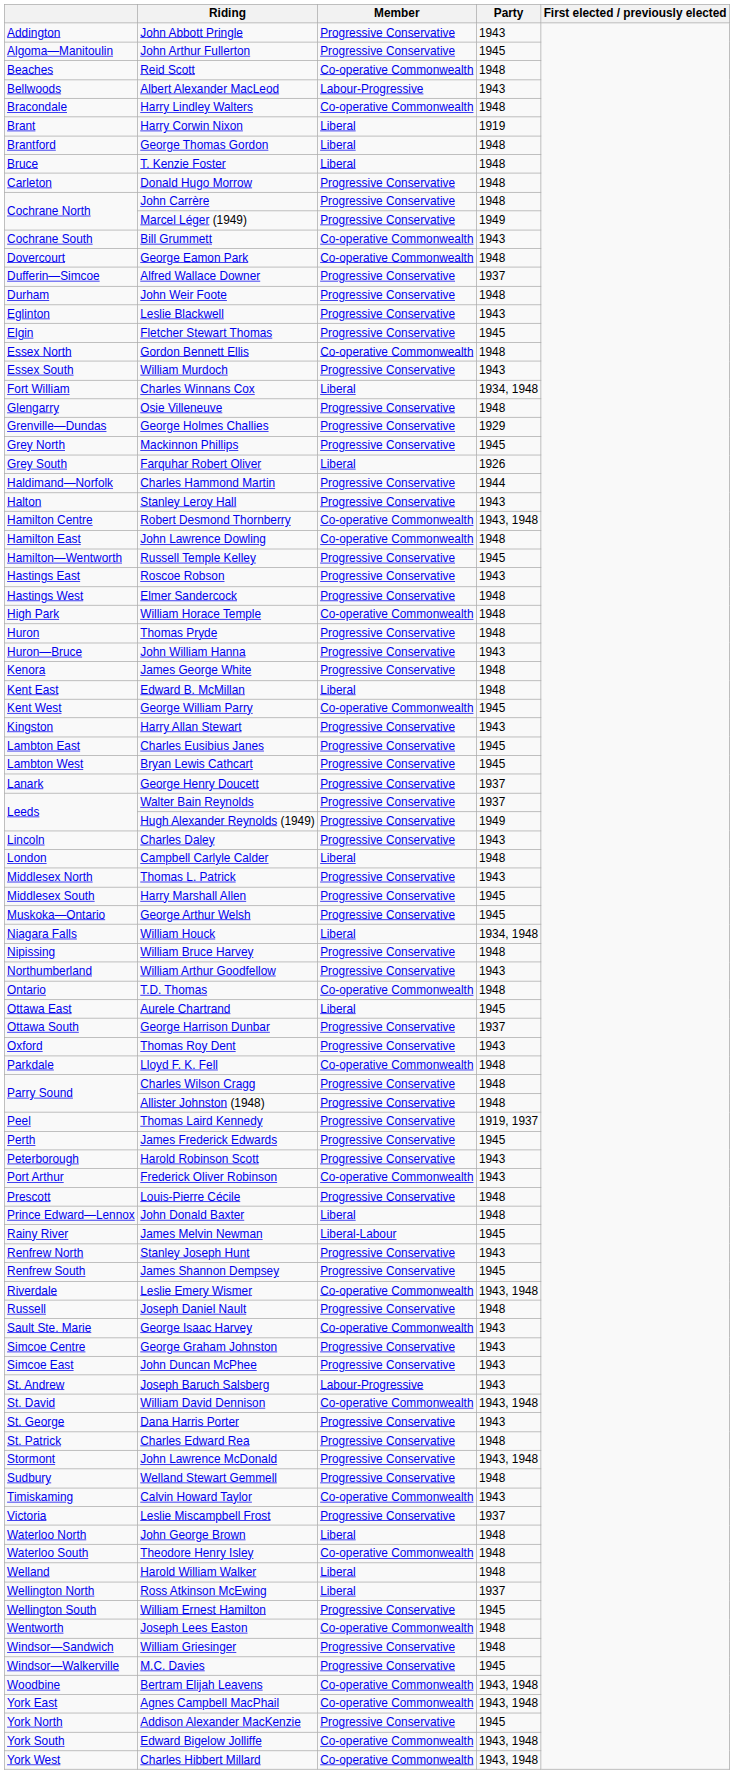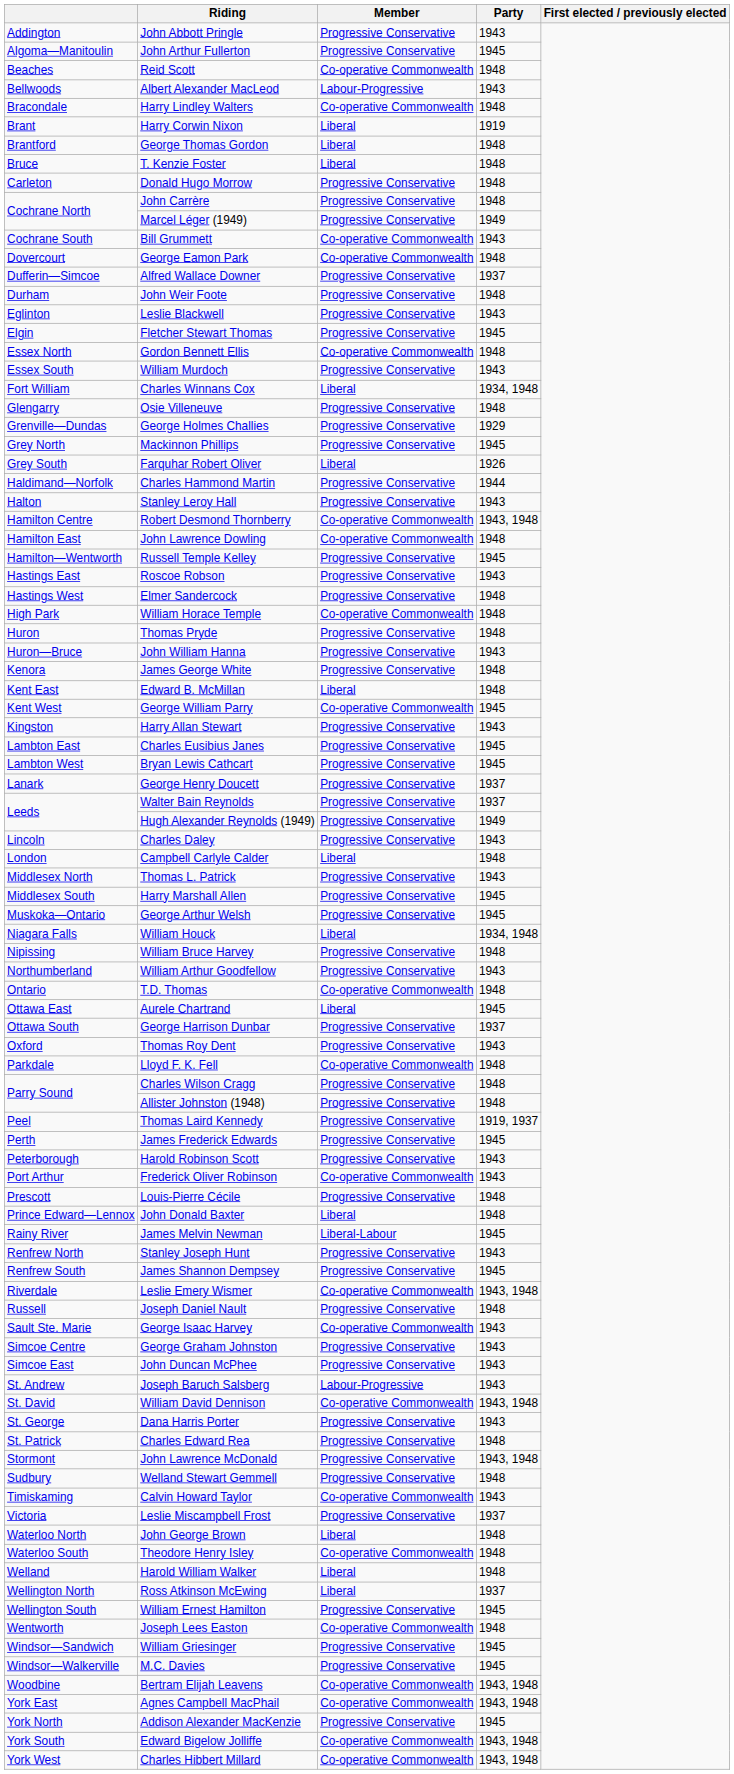 <table class="wikitable sortable">
 <tr>
 <th></th>
 <th>Riding</th>
 <th>Member</th>
 <th>Party</th>
 <th>First elected / previously elected</th>
 </tr>
 <tr>
 <td><a href='#'>Addington</a></td>
 <td><a href='#'>John Abbott Pringle</a></td>
 <td><a href='#'>Progressive Conservative</a></td>
 <td>1943</td>
 </tr>
 <tr>
 <td><a href='#'>Algoma—Manitoulin</a></td>
 <td><a href='#'>John Arthur Fullerton</a></td>
 <td><a href='#'>Progressive Conservative</a></td>
 <td>1945</td>
 </tr>
 <tr>
 <td><a href='#'>Beaches</a></td>
 <td><a href='#'>Reid Scott</a></td>
 <td><a href='#'>Co-operative Commonwealth</a></td>
 <td>1948</td>
 </tr>
 <tr>
 <td><a href='#'>Bellwoods</a></td>
 <td><a href='#'>Albert Alexander MacLeod</a></td>
 <td><a href='#'>Labour-Progressive</a></td>
 <td>1943</td>
 </tr>
 <tr>
 <td><a href='#'>Bracondale</a></td>
 <td><a href='#'>Harry Lindley Walters</a></td>
 <td><a href='#'>Co-operative Commonwealth</a></td>
 <td>1948</td>
 </tr>
 <tr>
 <td><a href='#'>Brant</a></td>
 <td><a href='#'>Harry Corwin Nixon</a></td>
 <td><a href='#'>Liberal</a></td>
 <td>1919</td>
 </tr>
 <tr>
 <td><a href='#'>Brantford</a></td>
 <td><a href='#'>George Thomas Gordon</a></td>
 <td><a href='#'>Liberal</a></td>
 <td>1948</td>
 </tr>
 <tr>
 <td><a href='#'>Bruce</a></td>
 <td><a href='#'>T. Kenzie Foster</a></td>
 <td><a href='#'>Liberal</a></td>
 <td>1948</td>
 </tr>
 <tr>
 <td><a href='#'>Carleton</a></td>
 <td><a href='#'>Donald Hugo Morrow</a></td>
 <td><a href='#'>Progressive Conservative</a></td>
 <td>1948</td>
 </tr>
 <tr>
 <td rowspan="2"><a href='#'>Cochrane North</a></td>
 <td><a href='#'>John Carrère</a></td>
 <td><a href='#'>Progressive Conservative</a></td>
 <td>1948</td>
 </tr>
 <tr>
 <td><a href='#'>Marcel Léger</a> (1949)</td>
 <td><a href='#'>Progressive Conservative</a></td>
 <td>1949</td>
 </tr>
 <tr>
 <td><a href='#'>Cochrane South</a></td>
 <td><a href='#'>Bill Grummett</a></td>
 <td><a href='#'>Co-operative Commonwealth</a></td>
 <td>1943</td>
 </tr>
 <tr>
 <td><a href='#'>Dovercourt</a></td>
 <td><a href='#'>George Eamon Park</a></td>
 <td><a href='#'>Co-operative Commonwealth</a></td>
 <td>1948</td>
 </tr>
 <tr>
 <td><a href='#'>Dufferin—Simcoe</a></td>
 <td><a href='#'>Alfred Wallace Downer</a></td>
 <td><a href='#'>Progressive Conservative</a></td>
 <td>1937</td>
 </tr>
 <tr>
 <td><a href='#'>Durham</a></td>
 <td><a href='#'>John Weir Foote</a></td>
 <td><a href='#'>Progressive Conservative</a></td>
 <td>1948</td>
 </tr>
 <tr>
 <td><a href='#'>Eglinton</a></td>
 <td><a href='#'>Leslie Blackwell</a></td>
 <td><a href='#'>Progressive Conservative</a></td>
 <td>1943</td>
 </tr>
 <tr>
 <td><a href='#'>Elgin</a></td>
 <td><a href='#'>Fletcher Stewart Thomas</a></td>
 <td><a href='#'>Progressive Conservative</a></td>
 <td>1945</td>
 </tr>
 <tr>
 <td><a href='#'>Essex North</a></td>
 <td><a href='#'>Gordon Bennett Ellis</a></td>
 <td><a href='#'>Co-operative Commonwealth</a></td>
 <td>1948</td>
 </tr>
 <tr>
 <td><a href='#'>Essex South</a></td>
 <td><a href='#'>William Murdoch</a></td>
 <td><a href='#'>Progressive Conservative</a></td>
 <td>1943</td>
 </tr>
 <tr>
 <td><a href='#'>Fort William</a></td>
 <td><a href='#'>Charles Winnans Cox</a></td>
 <td><a href='#'>Liberal</a></td>
 <td>1934, 1948</td>
 </tr>
 <tr>
 <td><a href='#'>Glengarry</a></td>
 <td><a href='#'>Osie Villeneuve</a></td>
 <td><a href='#'>Progressive Conservative</a></td>
 <td>1948</td>
 </tr>
 <tr>
 <td><a href='#'>Grenville—Dundas</a></td>
 <td><a href='#'>George Holmes Challies</a></td>
 <td><a href='#'>Progressive Conservative</a></td>
 <td>1929</td>
 </tr>
 <tr>
 <td><a href='#'>Grey North</a></td>
 <td><a href='#'>Mackinnon Phillips</a></td>
 <td><a href='#'>Progressive Conservative</a></td>
 <td>1945</td>
 </tr>
 <tr>
 <td><a href='#'>Grey South</a></td>
 <td><a href='#'>Farquhar Robert Oliver</a></td>
 <td><a href='#'>Liberal</a></td>
 <td>1926</td>
 </tr>
 <tr>
 <td><a href='#'>Haldimand—Norfolk</a></td>
 <td><a href='#'>Charles Hammond Martin</a></td>
 <td><a href='#'>Progressive Conservative</a></td>
 <td>1944</td>
 </tr>
 <tr>
 <td><a href='#'>Halton</a></td>
 <td><a href='#'>Stanley Leroy Hall</a></td>
 <td><a href='#'>Progressive Conservative</a></td>
 <td>1943</td>
 </tr>
 <tr>
 <td><a href='#'>Hamilton Centre</a></td>
 <td><a href='#'>Robert Desmond Thornberry</a></td>
 <td><a href='#'>Co-operative Commonwealth</a></td>
 <td>1943, 1948</td>
 </tr>
 <tr>
 <td><a href='#'>Hamilton East</a></td>
 <td><a href='#'>John Lawrence Dowling</a></td>
 <td><a href='#'>Co-operative Commonwealth</a></td>
 <td>1948</td>
 </tr>
 <tr>
 <td><a href='#'>Hamilton—Wentworth</a></td>
 <td><a href='#'>Russell Temple Kelley</a></td>
 <td><a href='#'>Progressive Conservative</a></td>
 <td>1945</td>
 </tr>
 <tr>
 <td><a href='#'>Hastings East</a></td>
 <td><a href='#'>Roscoe Robson</a></td>
 <td><a href='#'>Progressive Conservative</a></td>
 <td>1943</td>
 </tr>
 <tr>
 <td><a href='#'>Hastings West</a></td>
 <td><a href='#'>Elmer Sandercock</a></td>
 <td><a href='#'>Progressive Conservative</a></td>
 <td>1948</td>
 </tr>
 <tr>
 <td><a href='#'>High Park</a></td>
 <td><a href='#'>William Horace Temple</a></td>
 <td><a href='#'>Co-operative Commonwealth</a></td>
 <td>1948</td>
 </tr>
 <tr>
 <td><a href='#'>Huron</a></td>
 <td><a href='#'>Thomas Pryde</a></td>
 <td><a href='#'>Progressive Conservative</a></td>
 <td>1948</td>
 </tr>
 <tr>
 <td><a href='#'>Huron—Bruce</a></td>
 <td><a href='#'>John William Hanna</a></td>
 <td><a href='#'>Progressive Conservative</a></td>
 <td>1943</td>
 </tr>
 <tr>
 <td><a href='#'>Kenora</a></td>
 <td><a href='#'>James George White</a></td>
 <td><a href='#'>Progressive Conservative</a></td>
 <td>1948</td>
 </tr>
 <tr>
 <td><a href='#'>Kent East</a></td>
 <td><a href='#'>Edward B. McMillan</a></td>
 <td><a href='#'>Liberal</a></td>
 <td>1948</td>
 </tr>
 <tr>
 <td><a href='#'>Kent West</a></td>
 <td><a href='#'>George William Parry</a></td>
 <td><a href='#'>Co-operative Commonwealth</a></td>
 <td>1945</td>
 </tr>
 <tr>
 <td><a href='#'>Kingston</a></td>
 <td><a href='#'>Harry Allan Stewart</a></td>
 <td><a href='#'>Progressive Conservative</a></td>
 <td>1943</td>
 </tr>
 <tr>
 <td><a href='#'>Lambton East</a></td>
 <td><a href='#'>Charles Eusibius Janes</a></td>
 <td><a href='#'>Progressive Conservative</a></td>
 <td>1945</td>
 </tr>
 <tr>
 <td><a href='#'>Lambton West</a></td>
 <td><a href='#'>Bryan Lewis Cathcart</a></td>
 <td><a href='#'>Progressive Conservative</a></td>
 <td>1945</td>
 </tr>
 <tr>
 <td><a href='#'>Lanark</a></td>
 <td><a href='#'>George Henry Doucett</a></td>
 <td><a href='#'>Progressive Conservative</a></td>
 <td>1937</td>
 </tr>
 <tr>
 <td rowspan="2"><a href='#'>Leeds</a></td>
 <td><a href='#'>Walter Bain Reynolds</a></td>
 <td><a href='#'>Progressive Conservative</a></td>
 <td>1937</td>
 </tr>
 <tr>
 <td><a href='#'>Hugh Alexander Reynolds</a> (1949)</td>
 <td><a href='#'>Progressive Conservative</a></td>
 <td>1949</td>
 </tr>
 <tr>
 <td><a href='#'>Lincoln</a></td>
 <td><a href='#'>Charles Daley</a></td>
 <td><a href='#'>Progressive Conservative</a></td>
 <td>1943</td>
 </tr>
 <tr>
 <td><a href='#'>London</a></td>
 <td><a href='#'>Campbell Carlyle Calder</a></td>
 <td><a href='#'>Liberal</a></td>
 <td>1948</td>
 </tr>
 <tr>
 <td><a href='#'>Middlesex North</a></td>
 <td><a href='#'>Thomas L. Patrick</a></td>
 <td><a href='#'>Progressive Conservative</a></td>
 <td>1943</td>
 </tr>
 <tr>
 <td><a href='#'>Middlesex South</a></td>
 <td><a href='#'>Harry Marshall Allen</a></td>
 <td><a href='#'>Progressive Conservative</a></td>
 <td>1945</td>
 </tr>
 <tr>
 <td><a href='#'>Muskoka—Ontario</a></td>
 <td><a href='#'>George Arthur Welsh</a></td>
 <td><a href='#'>Progressive Conservative</a></td>
 <td>1945</td>
 </tr>
 <tr>
 <td><a href='#'>Niagara Falls</a></td>
 <td><a href='#'>William Houck</a></td>
 <td><a href='#'>Liberal</a></td>
 <td>1934, 1948</td>
 </tr>
 <tr>
 <td><a href='#'>Nipissing</a></td>
 <td><a href='#'>William Bruce Harvey</a></td>
 <td><a href='#'>Progressive Conservative</a></td>
 <td>1948</td>
 </tr>
 <tr>
 <td><a href='#'>Northumberland</a></td>
 <td><a href='#'>William Arthur Goodfellow</a></td>
 <td><a href='#'>Progressive Conservative</a></td>
 <td>1943</td>
 </tr>
 <tr>
 <td><a href='#'>Ontario</a></td>
 <td><a href='#'>T.D. Thomas</a></td>
 <td><a href='#'>Co-operative Commonwealth</a></td>
 <td>1948</td>
 </tr>
 <tr>
 <td><a href='#'>Ottawa East</a></td>
 <td><a href='#'>Aurele Chartrand</a></td>
 <td><a href='#'>Liberal</a></td>
 <td>1945</td>
 </tr>
 <tr>
 <td><a href='#'>Ottawa South</a></td>
 <td><a href='#'>George Harrison Dunbar</a></td>
 <td><a href='#'>Progressive Conservative</a></td>
 <td>1937</td>
 </tr>
 <tr>
 <td><a href='#'>Oxford</a></td>
 <td><a href='#'>Thomas Roy Dent</a></td>
 <td><a href='#'>Progressive Conservative</a></td>
 <td>1943</td>
 </tr>
 <tr>
 <td><a href='#'>Parkdale</a></td>
 <td><a href='#'>Lloyd F. K. Fell</a></td>
 <td><a href='#'>Co-operative Commonwealth</a></td>
 <td>1948</td>
 </tr>
 <tr>
 <td rowspan="2"><a href='#'>Parry Sound</a></td>
 <td><a href='#'>Charles Wilson Cragg</a></td>
 <td><a href='#'>Progressive Conservative</a></td>
 <td>1948</td>
 </tr>
 <tr>
 <td><a href='#'>Allister Johnston</a> (1948)</td>
 <td><a href='#'>Progressive Conservative</a></td>
 <td>1948</td>
 </tr>
 <tr>
 <td><a href='#'>Peel</a></td>
 <td><a href='#'>Thomas Laird Kennedy</a></td>
 <td><a href='#'>Progressive Conservative</a></td>
 <td>1919, 1937</td>
 </tr>
 <tr>
 <td><a href='#'>Perth</a></td>
 <td><a href='#'>James Frederick Edwards</a></td>
 <td><a href='#'>Progressive Conservative</a></td>
 <td>1945</td>
 </tr>
 <tr>
 <td><a href='#'>Peterborough</a></td>
 <td><a href='#'>Harold Robinson Scott</a></td>
 <td><a href='#'>Progressive Conservative</a></td>
 <td>1943</td>
 </tr>
 <tr>
 <td><a href='#'>Port Arthur</a></td>
 <td><a href='#'>Frederick Oliver Robinson</a></td>
 <td><a href='#'>Co-operative Commonwealth</a></td>
 <td>1943</td>
 </tr>
 <tr>
 <td><a href='#'>Prescott</a></td>
 <td><a href='#'>Louis-Pierre Cécile</a></td>
 <td><a href='#'>Progressive Conservative</a></td>
 <td>1948</td>
 </tr>
 <tr>
 <td><a href='#'>Prince Edward—Lennox</a></td>
 <td><a href='#'>John Donald Baxter</a></td>
 <td><a href='#'>Liberal</a></td>
 <td>1948</td>
 </tr>
 <tr>
 <td><a href='#'>Rainy River</a></td>
 <td><a href='#'>James Melvin Newman</a></td>
 <td><a href='#'>Liberal-Labour</a></td>
 <td>1945</td>
 </tr>
 <tr>
 <td><a href='#'>Renfrew North</a></td>
 <td><a href='#'>Stanley Joseph Hunt</a></td>
 <td><a href='#'>Progressive Conservative</a></td>
 <td>1943</td>
 </tr>
 <tr>
 <td><a href='#'>Renfrew South</a></td>
 <td><a href='#'>James Shannon Dempsey</a></td>
 <td><a href='#'>Progressive Conservative</a></td>
 <td>1945</td>
 </tr>
 <tr>
 <td><a href='#'>Riverdale</a></td>
 <td><a href='#'>Leslie Emery Wismer</a></td>
 <td><a href='#'>Co-operative Commonwealth</a></td>
 <td>1943, 1948</td>
 </tr>
 <tr>
 <td><a href='#'>Russell</a></td>
 <td><a href='#'>Joseph Daniel Nault</a></td>
 <td><a href='#'>Progressive Conservative</a></td>
 <td>1948</td>
 </tr>
 <tr>
 <td><a href='#'>Sault Ste. Marie</a></td>
 <td><a href='#'>George Isaac Harvey</a></td>
 <td><a href='#'>Co-operative Commonwealth</a></td>
 <td>1943</td>
 </tr>
 <tr>
 <td><a href='#'>Simcoe Centre</a></td>
 <td><a href='#'>George Graham Johnston</a></td>
 <td><a href='#'>Progressive Conservative</a></td>
 <td>1943</td>
 </tr>
 <tr>
 <td><a href='#'>Simcoe East</a></td>
 <td><a href='#'>John Duncan McPhee</a></td>
 <td><a href='#'>Progressive Conservative</a></td>
 <td>1943</td>
 </tr>
 <tr>
 <td><a href='#'>St. Andrew</a></td>
 <td><a href='#'>Joseph Baruch Salsberg</a></td>
 <td><a href='#'>Labour-Progressive</a></td>
 <td>1943</td>
 </tr>
 <tr>
 <td><a href='#'>St. David</a></td>
 <td><a href='#'>William David Dennison</a></td>
 <td><a href='#'>Co-operative Commonwealth</a></td>
 <td>1943, 1948</td>
 </tr>
 <tr>
 <td><a href='#'>St. George</a></td>
 <td><a href='#'>Dana Harris Porter</a></td>
 <td><a href='#'>Progressive Conservative</a></td>
 <td>1943</td>
 </tr>
 <tr>
 <td><a href='#'>St. Patrick</a></td>
 <td><a href='#'>Charles Edward Rea</a></td>
 <td><a href='#'>Progressive Conservative</a></td>
 <td>1948</td>
 </tr>
 <tr>
 <td><a href='#'>Stormont</a></td>
 <td><a href='#'>John Lawrence McDonald</a></td>
 <td><a href='#'>Progressive Conservative</a></td>
 <td>1943, 1948</td>
 </tr>
 <tr>
 <td><a href='#'>Sudbury</a></td>
 <td><a href='#'>Welland Stewart Gemmell</a></td>
 <td><a href='#'>Progressive Conservative</a></td>
 <td>1948</td>
 </tr>
 <tr>
 <td><a href='#'>Timiskaming</a></td>
 <td><a href='#'>Calvin Howard Taylor</a></td>
 <td><a href='#'>Co-operative Commonwealth</a></td>
 <td>1943</td>
 </tr>
 <tr>
 <td><a href='#'>Victoria</a></td>
 <td><a href='#'>Leslie Miscampbell Frost</a></td>
 <td><a href='#'>Progressive Conservative</a></td>
 <td>1937</td>
 </tr>
 <tr>
 <td><a href='#'>Waterloo North</a></td>
 <td><a href='#'>John George Brown</a></td>
 <td><a href='#'>Liberal</a></td>
 <td>1948</td>
 </tr>
 <tr>
 <td><a href='#'>Waterloo South</a></td>
 <td><a href='#'>Theodore Henry Isley</a></td>
 <td><a href='#'>Co-operative Commonwealth</a></td>
 <td>1948</td>
 </tr>
 <tr>
 <td><a href='#'>Welland</a></td>
 <td><a href='#'>Harold William Walker</a></td>
 <td><a href='#'>Liberal</a></td>
 <td>1948</td>
 </tr>
 <tr>
 <td><a href='#'>Wellington North</a></td>
 <td><a href='#'>Ross Atkinson McEwing</a></td>
 <td><a href='#'>Liberal</a></td>
 <td>1937</td>
 </tr>
 <tr>
 <td><a href='#'>Wellington South</a></td>
 <td><a href='#'>William Ernest Hamilton</a></td>
 <td><a href='#'>Progressive Conservative</a></td>
 <td>1945</td>
 </tr>
 <tr>
 <td><a href='#'>Wentworth</a></td>
 <td><a href='#'>Joseph Lees Easton</a></td>
 <td><a href='#'>Co-operative Commonwealth</a></td>
 <td>1948</td>
 </tr>
 <tr>
 <td><a href='#'>Windsor—Sandwich</a></td>
 <td><a href='#'>William Griesinger</a></td>
 <td><a href='#'>Progressive Conservative</a></td>
-<td>1948</td>
+<td>1945</td>
 </tr>
 <tr>
 <td><a href='#'>Windsor—Walkerville</a></td>
 <td><a href='#'>M.C. Davies</a></td>
 <td><a href='#'>Progressive Conservative</a></td>
 <td>1945</td>
 </tr>
 <tr>
 <td><a href='#'>Woodbine</a></td>
 <td><a href='#'>Bertram Elijah Leavens</a></td>
 <td><a href='#'>Co-operative Commonwealth</a></td>
 <td>1943, 1948</td>
 </tr>
 <tr>
 <td><a href='#'>York East</a></td>
 <td><a href='#'>Agnes Campbell MacPhail</a></td>
 <td><a href='#'>Co-operative Commonwealth</a></td>
 <td>1943, 1948</td>
 </tr>
 <tr>
 <td><a href='#'>York North</a></td>
 <td><a href='#'>Addison Alexander MacKenzie</a></td>
 <td><a href='#'>Progressive Conservative</a></td>
 <td>1945</td>
 </tr>
 <tr>
 <td><a href='#'>York South</a></td>
 <td><a href='#'>Edward Bigelow Jolliffe</a></td>
 <td><a href='#'>Co-operative Commonwealth</a></td>
 <td>1943, 1948</td>
 </tr>
 <tr>
 <td><a href='#'>York West</a></td>
 <td><a href='#'>Charles Hibbert Millard</a></td>
 <td><a href='#'>Co-operative Commonwealth</a></td>
 <td>1943, 1948</td>
 </tr>
 </table>
